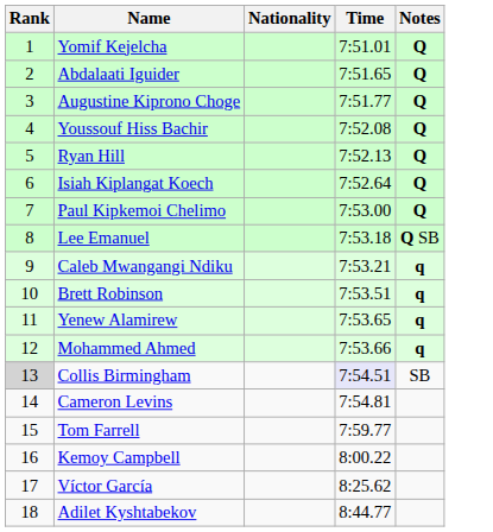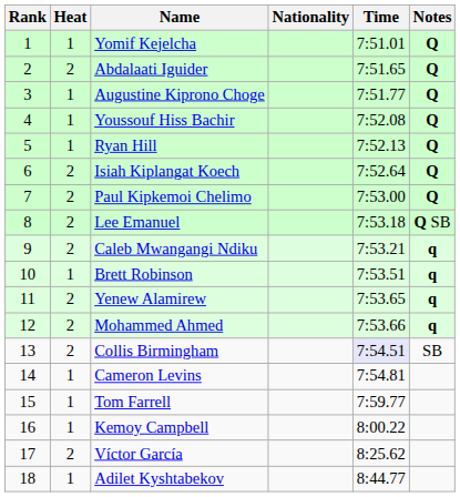 <table class="wikitable sortable" style="text-align:center">
 <tr>
 <th>Rank</th>
+<th>Heat</th>
 <th>Name</th>
 <th>Nationality</th>
 <th>Time</th>
 <th>Notes</th>
 </tr>
 <tr bgcolor=ccffcc>
+<td>1</td>
 <td>1</td>
 <td align=left><a href='#'>Yomif Kejelcha</a></td>
 <td align=left></td>
 <td>7:51.01</td>
 <td><strong>Q</strong></td>
 </tr>
 <tr bgcolor=ccffcc>
 <td>2</td>
+<td>2</td>
 <td align=left><a href='#'>Abdalaati Iguider</a></td>
 <td align=left></td>
 <td>7:51.65</td>
 <td><strong>Q</strong></td>
 </tr>
 <tr bgcolor=ccffcc>
 <td>3</td>
+<td>1</td>
 <td align=left><a href='#'>Augustine Kiprono Choge</a></td>
 <td align=left></td>
 <td>7:51.77</td>
 <td><strong>Q</strong></td>
 </tr>
 <tr bgcolor=ccffcc>
 <td>4</td>
+<td>1</td>
 <td align=left><a href='#'>Youssouf Hiss Bachir</a></td>
 <td align=left></td>
 <td>7:52.08</td>
 <td><strong>Q</strong></td>
 </tr>
 <tr bgcolor=ccffcc>
 <td>5</td>
+<td>1</td>
 <td align=left><a href='#'>Ryan Hill</a></td>
 <td align=left></td>
 <td>7:52.13</td>
 <td><strong>Q</strong></td>
 </tr>
 <tr bgcolor=ccffcc>
 <td>6</td>
+<td>2</td>
 <td align=left><a href='#'>Isiah Kiplangat Koech</a></td>
 <td align=left></td>
 <td>7:52.64</td>
 <td><strong>Q</strong></td>
 </tr>
 <tr bgcolor=ccffcc>
 <td>7</td>
+<td>2</td>
 <td align=left><a href='#'>Paul Kipkemoi Chelimo</a></td>
 <td align=left></td>
 <td>7:53.00</td>
 <td><strong>Q</strong></td>
 </tr>
 <tr bgcolor=ccffcc>
 <td>8</td>
+<td>2</td>
 <td align=left><a href='#'>Lee Emanuel</a></td>
 <td align=left></td>
 <td>7:53.18</td>
 <td><strong>Q</strong> SB</td>
 </tr>
 <tr bgcolor=ddffdd>
 <td>9</td>
+<td>2</td>
 <td align=left><a href='#'>Caleb Mwangangi Ndiku</a></td>
 <td align=left></td>
 <td>7:53.21</td>
 <td><strong>q</strong></td>
 </tr>
 <tr bgcolor=ddffdd>
 <td>10</td>
+<td>1</td>
 <td align=left><a href='#'>Brett Robinson</a></td>
 <td align=left></td>
 <td>7:53.51</td>
 <td><strong>q</strong></td>
 </tr>
 <tr bgcolor=ddffdd>
 <td>11</td>
+<td>2</td>
 <td align=left><a href='#'>Yenew Alamirew</a></td>
 <td align=left></td>
 <td>7:53.65</td>
 <td><strong>q</strong></td>
 </tr>
 <tr bgcolor=ddffdd>
 <td>12</td>
+<td>2</td>
 <td align=left><a href='#'>Mohammed Ahmed</a></td>
 <td align=left></td>
 <td>7:53.66</td>
 <td><strong>q</strong></td>
 </tr>
 <tr>
-<td style="background: lightgrey;">13</td>
+<td>13</td>
+<td>2</td>
 <td align=left><a href='#'>Collis Birmingham</a></td>
 <td align=left></td>
 <td style="background: lavender;">7:54.51</td>
 <td>SB</td>
 </tr>
 <tr>
 <td>14</td>
+<td>1</td>
 <td align=left><a href='#'>Cameron Levins</a></td>
 <td align=left></td>
 <td>7:54.81</td>
 <td></td>
 </tr>
 <tr>
 <td>15</td>
+<td>1</td>
 <td align=left><a href='#'>Tom Farrell</a></td>
 <td align=left></td>
 <td>7:59.77</td>
 <td></td>
 </tr>
 <tr>
 <td>16</td>
+<td>1</td>
 <td align=left><a href='#'>Kemoy Campbell</a></td>
 <td align=left></td>
 <td>8:00.22</td>
 <td></td>
 </tr>
 <tr>
 <td>17</td>
+<td>2</td>
 <td align=left><a href='#'>Víctor García</a></td>
 <td align=left></td>
 <td>8:25.62</td>
 <td></td>
 </tr>
 <tr>
 <td>18</td>
+<td>1</td>
 <td align=left><a href='#'>Adilet Kyshtabekov</a></td>
 <td align=left></td>
 <td>8:44.77</td>
 <td></td>
 </tr>
 </table>
